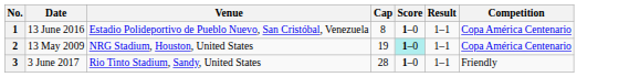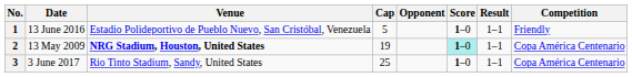 <table class="wikitable sortable plainrowheaders">
 <tr>
 <th scope=col>No.</th>
 <th scope=col data-sort-type=date>Date</th>
 <th scope=col>Venue</th>
 <th scope=col>Cap</th>
+<th scope=col>Opponent</th>
 <th scope=col>Score</th>
 <th scope=col>Result</th>
 <th scope=col>Competition</th>
 </tr>
 <tr>
 <th scope=row>1</th>
 <td>13 June 2016</td>
 <td><a href='#'>Estadio Polideportivo de Pueblo Nuevo</a>, <a href='#'>San Cristóbal</a>, Venezuela</td>
-<td align=center>8</td>
+<td align=center>5</td>
+<td></td>
 <td align=center><strong>1</strong>–0</td>
 <td align=center>1–1</td>
-<td><a href='#'>Copa América Centenario</a></td>
+<td><a href='#'>Friendly</a></td>
 </tr>
 <tr>
 <th scope=row>2</th>
 <td>13 May 2009</td>
-<td><a href='#'>NRG Stadium</a>, <a href='#'>Houston</a>, United States</td>
+<td><strong><a href='#'>NRG Stadium</a>, <a href='#'>Houston</a>, United States</strong></td>
 <td align=center>19</td>
+<td></td>
 <td align=center style="background: paleturquoise;"><strong>1</strong>–0</td>
 <td align=center>1–1</td>
 <td><a href='#'>Copa América Centenario</a></td>
 </tr>
 <tr>
 <th scope=row>3</th>
 <td>3 June 2017</td>
 <td><a href='#'>Rio Tinto Stadium</a>, <a href='#'>Sandy</a>, United States</td>
-<td align=center>28</td>
+<td align=center>25</td>
+<td></td>
 <td align=center><strong>1</strong>–0</td>
 <td align=center>1–1</td>
-<td>Friendly</td>
+<td><a href='#'>Copa América Centenario</a></td>
 </tr>
 </table>
